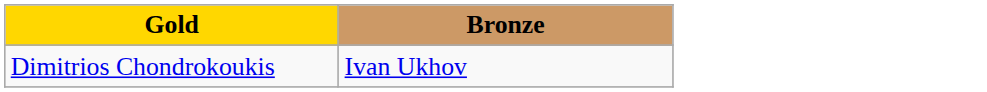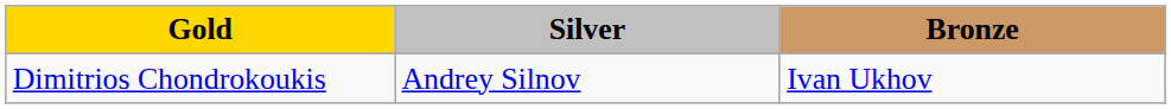 <table class="wikitable" style="text-align:left">
 <tr align="center">
 <td width=200 bgcolor=gold><strong>Gold</strong></td>
+<td width=200 bgcolor=silver><strong>Silver</strong></td>
 <td width=200 bgcolor=CC9966><strong>Bronze</strong></td>
 </tr>
 <tr>
 <td><a href='#'>Dimitrios Chondrokoukis</a><br><em></em></td>
+<td><a href='#'>Andrey Silnov</a><br><em></em></td>
 <td><a href='#'>Ivan Ukhov</a><br><em></em></td>
 </tr>
 </table>
